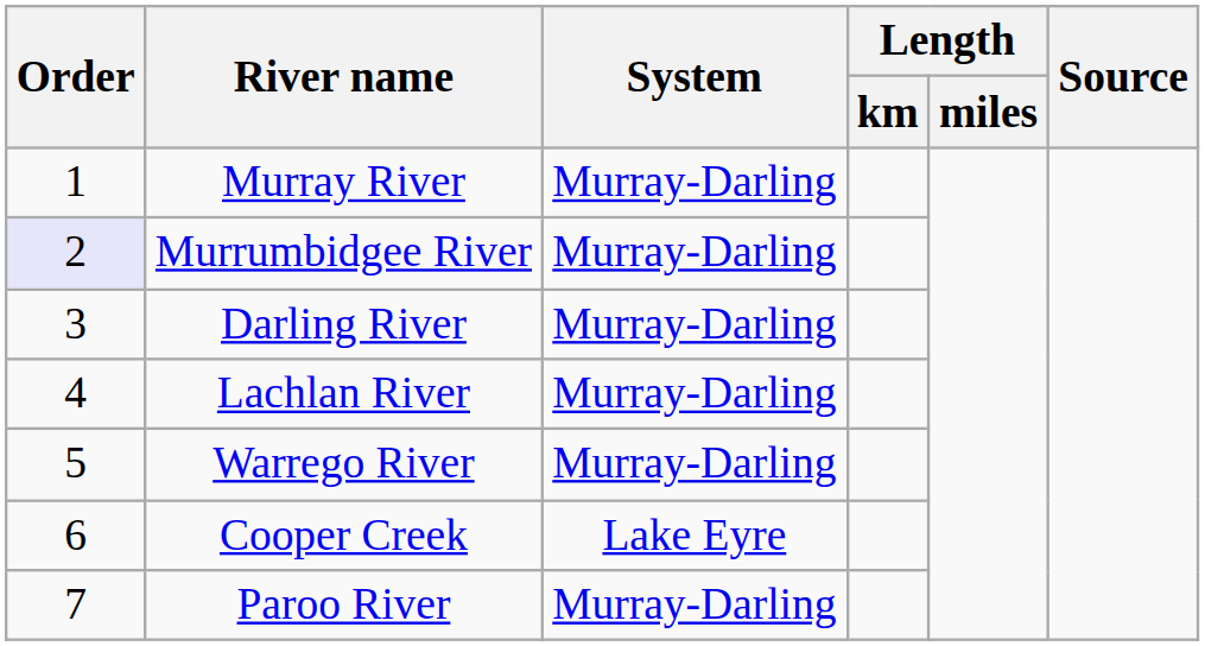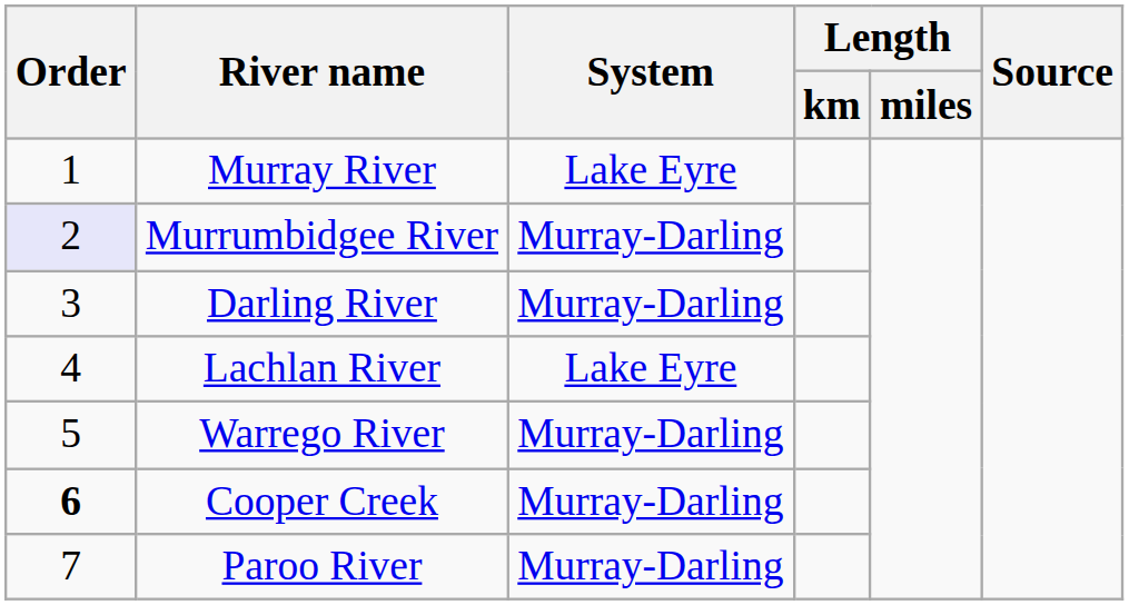 <table class="wikitable plainrowheaders sortable" style="text-align:center;">
 <tr>
 <th scope="col" rowspan="2">Order</th>
 <th scope="col" rowspan="2">River name</th>
 <th scope="col" rowspan="2">System</th>
 <th scope="col" colspan="2">Length</th>
 <th scope="col" rowspan="2">Source</th>
 </tr>
 <tr>
 <th scope="col">km</th>
 <th scope="col">miles</th>
 </tr>
 <tr>
 <td scope="row">1</td>
 <td><a href='#'>Murray River</a></td>
-<td><a href='#'>Murray-Darling</a></td>
+<td><a href='#'>Lake Eyre</a></td>
 <td></td>
 <td rowspan="7"></td>
 </tr>
 <tr>
 <td scope="row" style="background: lavender;">2</td>
 <td><a href='#'>Murrumbidgee River</a></td>
 <td><a href='#'>Murray-Darling</a></td>
 <td></td>
 </tr>
 <tr>
 <td scope="row">3</td>
 <td><a href='#'>Darling River</a></td>
 <td><a href='#'>Murray-Darling</a></td>
 <td></td>
 </tr>
 <tr>
 <td scope="row">4</td>
 <td><a href='#'>Lachlan River</a></td>
-<td><a href='#'>Murray-Darling</a></td>
+<td><a href='#'>Lake Eyre</a></td>
 <td></td>
 </tr>
 <tr>
 <td scope="row">5</td>
 <td><a href='#'>Warrego River</a></td>
 <td><a href='#'>Murray-Darling</a></td>
 <td></td>
 </tr>
 <tr>
-<td scope="row">6</td>
+<td scope="row"><strong>6</strong></td>
 <td><a href='#'>Cooper Creek</a></td>
-<td><a href='#'>Lake Eyre</a></td>
+<td><a href='#'>Murray-Darling</a></td>
 <td></td>
 </tr>
 <tr>
 <td scope="row">7</td>
 <td><a href='#'>Paroo River</a></td>
 <td><a href='#'>Murray-Darling</a></td>
 <td></td>
 </tr>
 </table>
